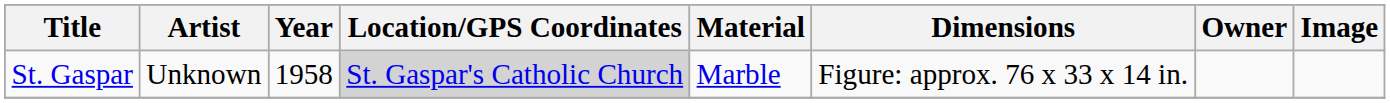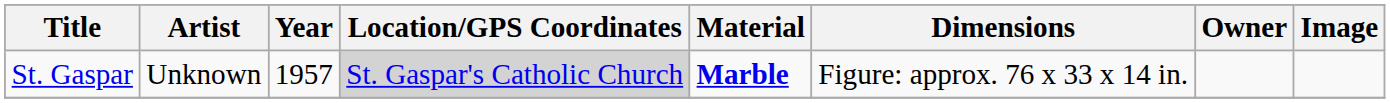 <table class="wikitable sortable">
 <tr>
 <th>Title</th>
 <th>Artist</th>
 <th>Year</th>
 <th>Location/GPS Coordinates</th>
 <th>Material</th>
 <th>Dimensions</th>
 <th>Owner</th>
 <th>Image</th>
 </tr>
 <tr>
 <td><a href='#'>St. Gaspar</a></td>
 <td>Unknown</td>
-<td>1958</td>
+<td>1957</td>
 <td style="background: lightgrey;"><a href='#'>St. Gaspar's Catholic Church</a></td>
-<td><a href='#'>Marble</a></td>
+<td><strong><a href='#'>Marble</a></strong></td>
 <td>Figure: approx. 76 x 33 x 14 in.</td>
 <td></td>
 <td></td>
 </tr>
 <tr>
 </tr>
 </table>
